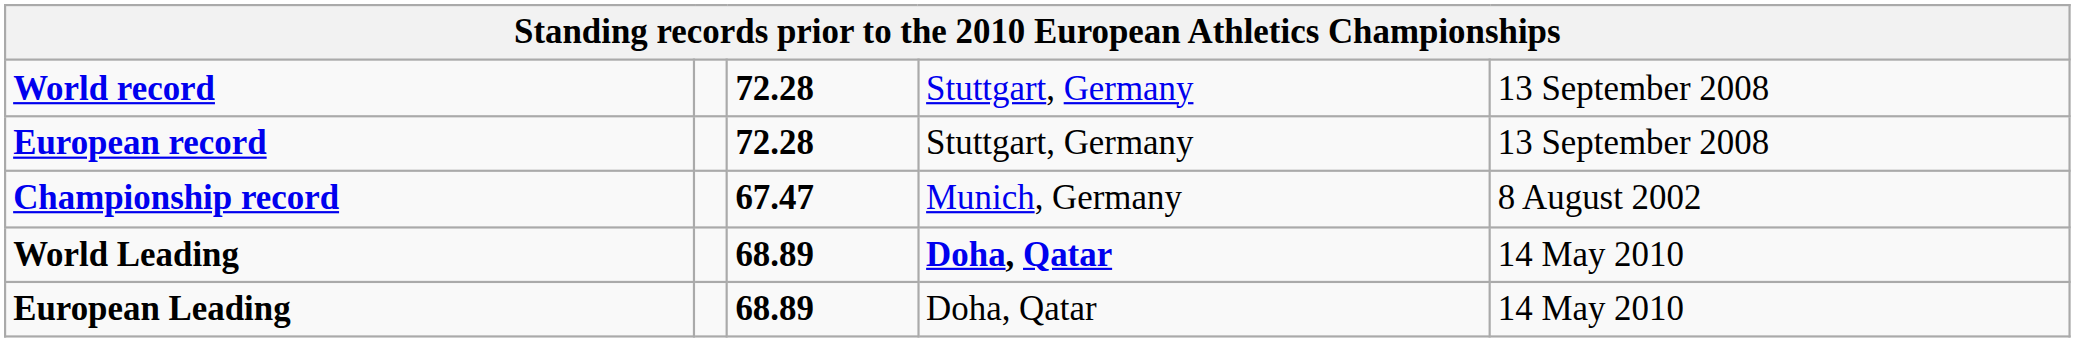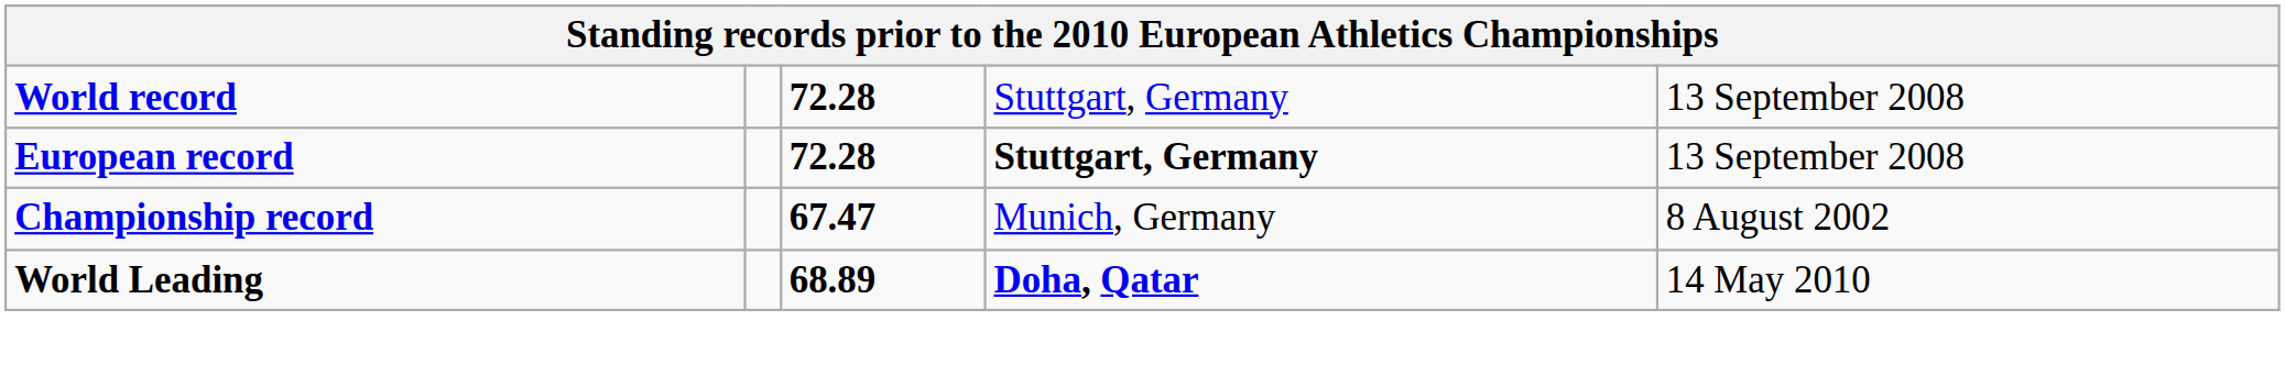 <table class="wikitable" width=75%>
 <tr>
 <th colspan="5">Standing records prior to the 2010 European Athletics Championships</th>
 </tr>
 <tr>
 <td><strong><a href='#'>World record</a></strong></td>
 <td></td>
 <td><strong>72.28</strong></td>
 <td><a href='#'>Stuttgart</a>, <a href='#'>Germany</a></td>
 <td>13 September 2008</td>
 </tr>
 <tr>
 <td><strong><a href='#'>European record</a></strong></td>
 <td></td>
 <td><strong>72.28</strong></td>
-<td>Stuttgart, Germany</td>
+<td><strong>Stuttgart, Germany</strong></td>
 <td>13 September 2008</td>
 </tr>
 <tr>
 <td><strong><a href='#'>Championship record</a></strong></td>
 <td></td>
 <td><strong>67.47</strong></td>
 <td><a href='#'>Munich</a>, Germany</td>
 <td>8 August 2002</td>
 </tr>
 <tr>
 <td><strong>World Leading</strong></td>
 <td></td>
 <td><strong>68.89</strong></td>
 <td><strong><a href='#'>Doha</a>, <a href='#'>Qatar</a></strong></td>
 <td>14 May 2010</td>
 </tr>
-<tr>
-<td><strong>European Leading</strong></td>
-<td></td>
-<td><strong>68.89</strong></td>
-<td>Doha, Qatar</td>
-<td>14 May 2010</td>
-</tr>
 </table>
